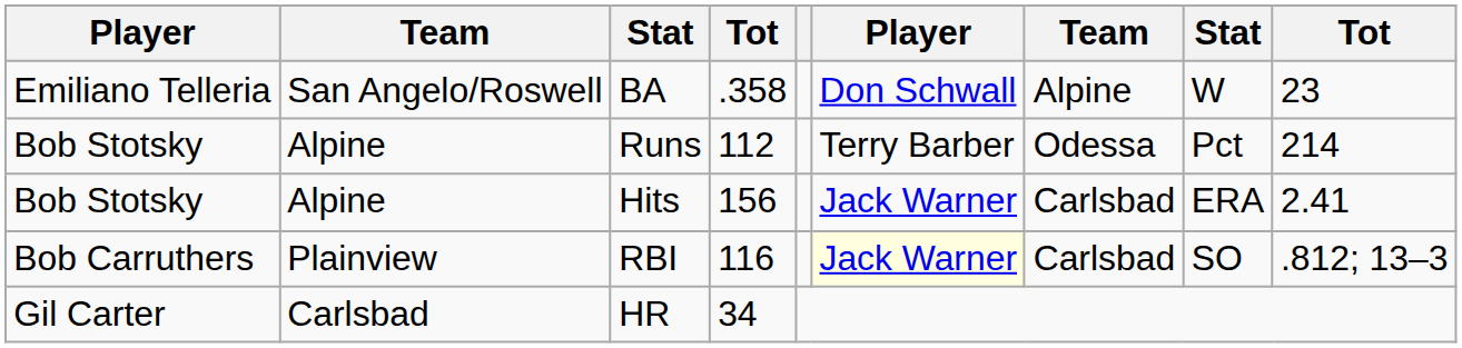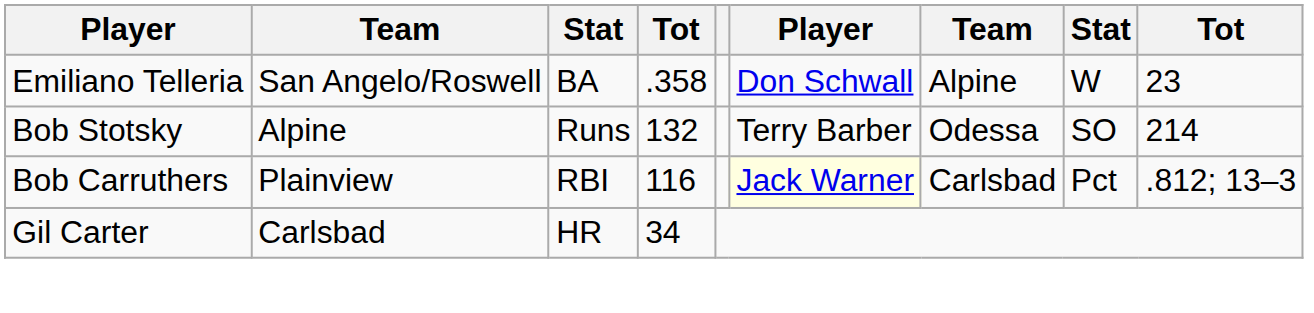 <table class="wikitable">
 <tr>
 <th>Player</th>
 <th>Team</th>
 <th>Stat</th>
 <th>Tot</th>
 <th></th>
 <th>Player</th>
 <th>Team</th>
 <th>Stat</th>
 <th>Tot</th>
 </tr>
 <tr>
 <td>Emiliano Telleria</td>
 <td>San Angelo/Roswell</td>
 <td>BA</td>
 <td>.358</td>
 <td></td>
 <td><a href='#'>Don Schwall</a></td>
 <td>Alpine</td>
 <td>W</td>
 <td>23</td>
 </tr>
 <tr>
 <td>Bob Stotsky</td>
 <td>Alpine</td>
 <td>Runs</td>
-<td>112</td>
+<td>132</td>
 <td></td>
 <td>Terry Barber</td>
 <td>Odessa</td>
-<td>Pct</td>
+<td>SO</td>
 <td>214</td>
-</tr>
-<tr>
-<td>Bob Stotsky</td>
-<td>Alpine</td>
-<td>Hits</td>
-<td>156</td>
-<td></td>
-<td><a href='#'>Jack Warner</a></td>
-<td>Carlsbad</td>
-<td>ERA</td>
-<td>2.41</td>
 </tr>
 <tr>
 <td>Bob Carruthers</td>
 <td>Plainview</td>
 <td>RBI</td>
 <td>116</td>
 <td></td>
 <td style="background: lightyellow;"><a href='#'>Jack Warner</a></td>
 <td>Carlsbad</td>
-<td>SO</td>
+<td>Pct</td>
 <td>.812; 13–3</td>
 </tr>
 <tr>
 <td>Gil Carter</td>
 <td>Carlsbad</td>
 <td>HR</td>
 <td>34</td>
 </tr>
 </table>
